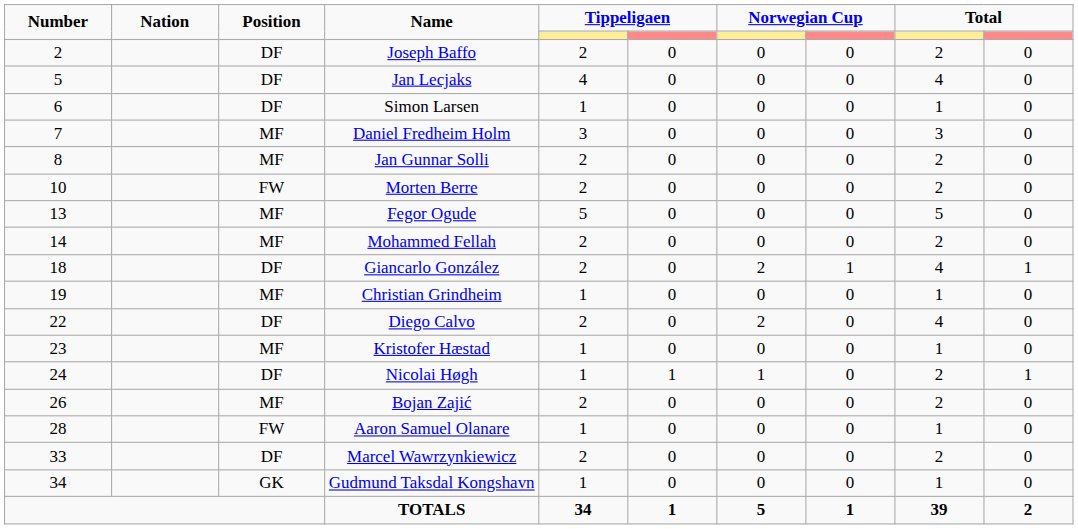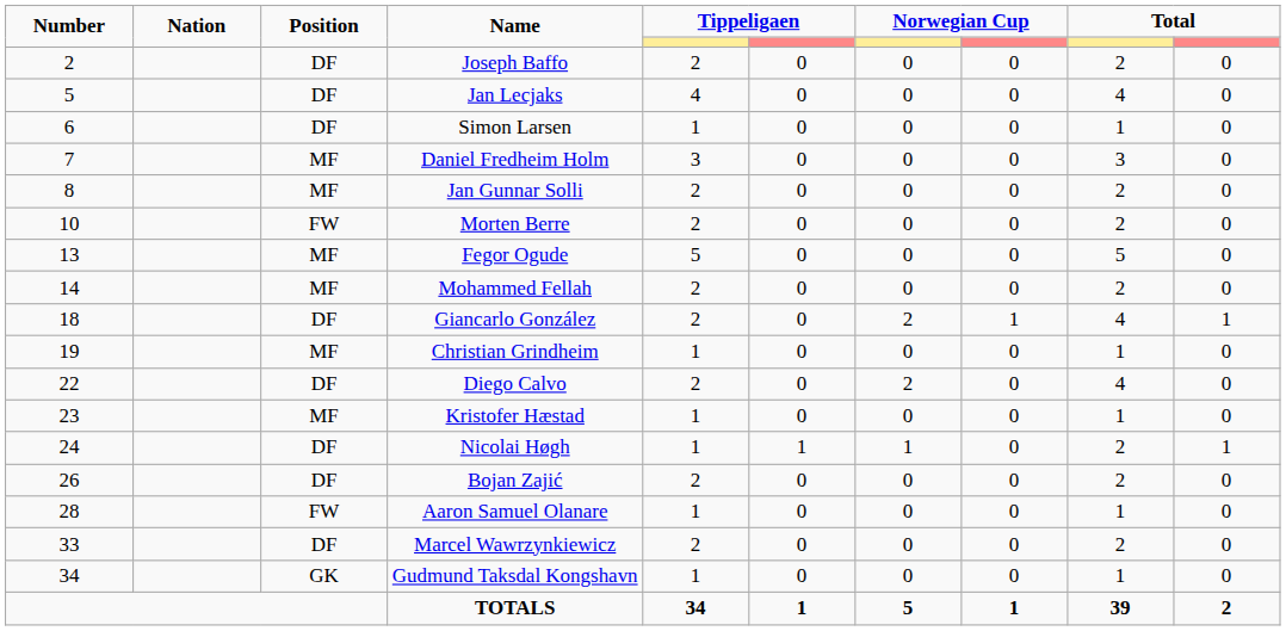 <table class="wikitable" style="font-size: 100%; text-align: center;">
 <tr>
 <td rowspan="2" width="10%" align="center"><strong>Number</strong></td>
 <td rowspan="2" width="10%" align="center"><strong>Nation</strong></td>
 <td rowspan="2" width="10%" align="center"><strong>Position</strong></td>
 <td rowspan="2" width="20%" align="center"><strong>Name</strong></td>
 <td colspan="2" align="center"><strong><a href='#'>Tippeligaen</a></strong></td>
 <td colspan="2" align="center"><strong><a href='#'>Norwegian Cup</a></strong></td>
 <td colspan="2" align="center"><strong>Total</strong></td>
 </tr>
 <tr>
 <th width=60 style="background: #FFEE99"></th>
 <th width=60 style="background: #FF8888"></th>
 <th width=60 style="background: #FFEE99"></th>
 <th width=60 style="background: #FF8888"></th>
 <th width=60 style="background: #FFEE99"></th>
 <th width=60 style="background: #FF8888"></th>
 </tr>
 <tr>
 <td>2</td>
 <td></td>
 <td>DF</td>
 <td><a href='#'>Joseph Baffo</a></td>
 <td>2</td>
 <td>0</td>
 <td>0</td>
 <td>0</td>
 <td>2</td>
 <td>0</td>
 </tr>
 <tr>
 <td>5</td>
 <td></td>
 <td>DF</td>
 <td><a href='#'>Jan Lecjaks</a></td>
 <td>4</td>
 <td>0</td>
 <td>0</td>
 <td>0</td>
 <td>4</td>
 <td>0</td>
 </tr>
 <tr>
 <td>6</td>
 <td></td>
 <td>DF</td>
 <td>Simon Larsen</td>
 <td>1</td>
 <td>0</td>
 <td>0</td>
 <td>0</td>
 <td>1</td>
 <td>0</td>
 </tr>
 <tr>
 <td>7</td>
 <td></td>
 <td>MF</td>
 <td><a href='#'>Daniel Fredheim Holm</a></td>
 <td>3</td>
 <td>0</td>
 <td>0</td>
 <td>0</td>
 <td>3</td>
 <td>0</td>
 </tr>
 <tr>
 <td>8</td>
 <td></td>
 <td>MF</td>
 <td><a href='#'>Jan Gunnar Solli</a></td>
 <td>2</td>
 <td>0</td>
 <td>0</td>
 <td>0</td>
 <td>2</td>
 <td>0</td>
 </tr>
 <tr>
 <td>10</td>
 <td></td>
 <td>FW</td>
 <td><a href='#'>Morten Berre</a></td>
 <td>2</td>
 <td>0</td>
 <td>0</td>
 <td>0</td>
 <td>2</td>
 <td>0</td>
 </tr>
 <tr>
 <td>13</td>
 <td></td>
 <td>MF</td>
 <td><a href='#'>Fegor Ogude</a></td>
 <td>5</td>
 <td>0</td>
 <td>0</td>
 <td>0</td>
 <td>5</td>
 <td>0</td>
 </tr>
 <tr>
 <td>14</td>
 <td></td>
 <td>MF</td>
 <td><a href='#'>Mohammed Fellah</a></td>
 <td>2</td>
 <td>0</td>
 <td>0</td>
 <td>0</td>
 <td>2</td>
 <td>0</td>
 </tr>
 <tr>
 <td>18</td>
 <td></td>
 <td>DF</td>
 <td><a href='#'>Giancarlo González</a></td>
 <td>2</td>
 <td>0</td>
 <td>2</td>
 <td>1</td>
 <td>4</td>
 <td>1</td>
 </tr>
 <tr>
 <td>19</td>
 <td></td>
 <td>MF</td>
 <td><a href='#'>Christian Grindheim</a></td>
 <td>1</td>
 <td>0</td>
 <td>0</td>
 <td>0</td>
 <td>1</td>
 <td>0</td>
 </tr>
 <tr>
 <td>22</td>
 <td></td>
 <td>DF</td>
 <td><a href='#'>Diego Calvo</a></td>
 <td>2</td>
 <td>0</td>
 <td>2</td>
 <td>0</td>
 <td>4</td>
 <td>0</td>
 </tr>
 <tr>
 <td>23</td>
 <td></td>
 <td>MF</td>
 <td><a href='#'>Kristofer Hæstad</a></td>
 <td>1</td>
 <td>0</td>
 <td>0</td>
 <td>0</td>
 <td>1</td>
 <td>0</td>
 </tr>
 <tr>
 <td>24</td>
 <td></td>
 <td>DF</td>
 <td><a href='#'>Nicolai Høgh</a></td>
 <td>1</td>
 <td>1</td>
 <td>1</td>
 <td>0</td>
 <td>2</td>
 <td>1</td>
 </tr>
 <tr>
 <td>26</td>
 <td></td>
-<td>MF</td>
+<td>DF</td>
 <td><a href='#'>Bojan Zajić</a></td>
 <td>2</td>
 <td>0</td>
 <td>0</td>
 <td>0</td>
 <td>2</td>
 <td>0</td>
 </tr>
 <tr>
 <td>28</td>
 <td></td>
 <td>FW</td>
 <td><a href='#'>Aaron Samuel Olanare</a></td>
 <td>1</td>
 <td>0</td>
 <td>0</td>
 <td>0</td>
 <td>1</td>
 <td>0</td>
 </tr>
 <tr>
 <td>33</td>
 <td></td>
 <td>DF</td>
 <td><a href='#'>Marcel Wawrzynkiewicz</a></td>
 <td>2</td>
 <td>0</td>
 <td>0</td>
 <td>0</td>
 <td>2</td>
 <td>0</td>
 </tr>
 <tr>
 <td>34</td>
 <td></td>
 <td>GK</td>
 <td><a href='#'>Gudmund Taksdal Kongshavn</a></td>
 <td>1</td>
 <td>0</td>
 <td>0</td>
 <td>0</td>
 <td>1</td>
 <td>0</td>
 </tr>
 <tr>
 <td colspan="3"></td>
 <td><strong>TOTALS</strong></td>
 <td><strong>34</strong></td>
 <td><strong>1</strong></td>
 <td><strong>5</strong></td>
 <td><strong>1</strong></td>
 <td><strong>39</strong></td>
 <td><strong>2</strong></td>
 </tr>
 </table>
